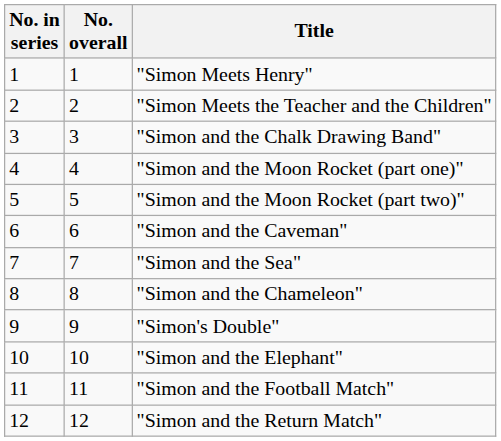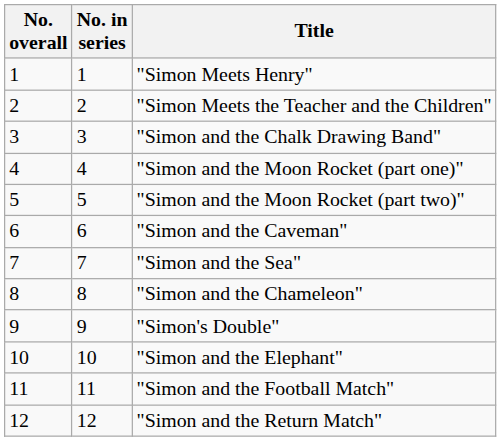 <table class="wikitable">
 <tr>
+<th>No.<br>overall</th>
 <th>No. in<br>series</th>
-<th>No.<br>overall</th>
 <th>Title</th>
 </tr>
 <tr>
 <td>1</td>
 <td>1</td>
 <td>"Simon Meets Henry"</td>
 </tr>
 <tr>
 <td>2</td>
 <td>2</td>
 <td>"Simon Meets the Teacher and the Children"</td>
 </tr>
 <tr>
 <td>3</td>
 <td>3</td>
 <td>"Simon and the Chalk Drawing Band"</td>
 </tr>
 <tr>
 <td>4</td>
 <td>4</td>
 <td>"Simon and the Moon Rocket (part one)"</td>
 </tr>
 <tr>
 <td>5</td>
 <td>5</td>
 <td>"Simon and the Moon Rocket (part two)"</td>
 </tr>
 <tr>
 <td>6</td>
 <td>6</td>
 <td>"Simon and the Caveman"</td>
 </tr>
 <tr>
 <td>7</td>
 <td>7</td>
 <td>"Simon and the Sea"</td>
 </tr>
 <tr>
 <td>8</td>
 <td>8</td>
 <td>"Simon and the Chameleon"</td>
 </tr>
 <tr>
 <td>9</td>
 <td>9</td>
 <td>"Simon's Double"</td>
 </tr>
 <tr>
 <td>10</td>
 <td>10</td>
 <td>"Simon and the Elephant"</td>
 </tr>
 <tr>
 <td>11</td>
 <td>11</td>
 <td>"Simon and the Football Match"</td>
 </tr>
 <tr>
 <td>12</td>
 <td>12</td>
 <td>"Simon and the Return Match"</td>
 </tr>
 </table>
